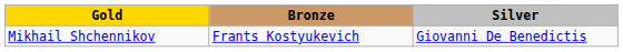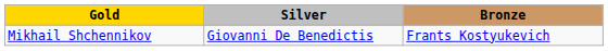 <table class="wikitable" style="text-align:left">
 <tr align="center">
 <td width=200 bgcolor=gold><strong>Gold</strong></td>
+<td width=200 bgcolor=silver><strong>Silver</strong></td>
 <td width=200 bgcolor=CC9966><strong>Bronze</strong></td>
-<td width=200 bgcolor=silver><strong>Silver</strong></td>
 </tr>
 <tr>
 <td><a href='#'>Mikhail Shchennikov</a><br><em></em></td>
+<td><a href='#'>Giovanni De Benedictis</a><br><em></em></td>
 <td><a href='#'>Frants Kostyukevich</a><br><em></em></td>
-<td><a href='#'>Giovanni De Benedictis</a><br><em></em></td>
 </tr>
 </table>
